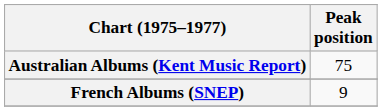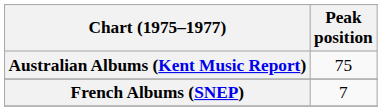 <table class="wikitable sortable plainrowheaders">
 <tr>
 <th>Chart (1975–1977)</th>
 <th>Peak<br>position</th>
 </tr>
 <tr>
 <th scope="row">Australian Albums (<a href='#'>Kent Music Report</a>)</th>
 <td align="center">75</td>
 </tr>
 <tr>
 </tr>
 <tr>
 <th scope="row">French Albums (<a href='#'>SNEP</a>)</th>
-<td align="center">9</td>
+<td align="center">7</td>
 </tr>
 <tr>
 </tr>
 </table>
